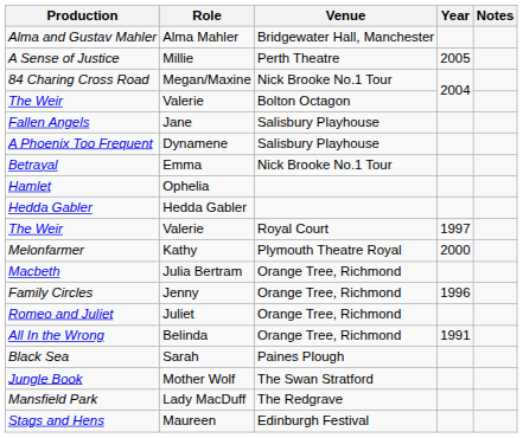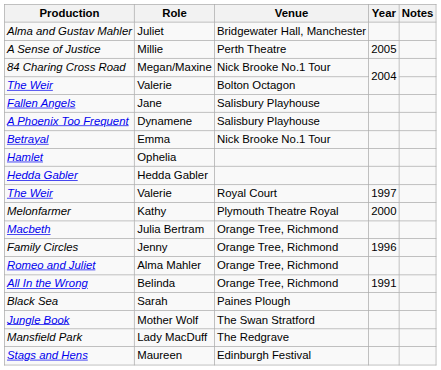 <table class="wikitable sortable">
 <tr>
 <th scope="col">Production</th>
 <th scope="col">Role</th>
 <th scope="col">Venue</th>
 <th scope="col">Year</th>
 <th scope=”col” class="unsortable">Notes</th>
 </tr>
 <tr>
 <td><em>Alma and Gustav Mahler</em></td>
-<td>Alma Mahler</td>
+<td>Juliet</td>
 <td>Bridgewater Hall, Manchester</td>
 <td></td>
 <td></td>
 </tr>
 <tr>
 <td><em>A Sense of Justice</em></td>
 <td>Millie</td>
 <td>Perth Theatre</td>
 <td>2005</td>
 <td></td>
 </tr>
 <tr>
 <td><em>84 Charing Cross Road</em></td>
 <td>Megan/Maxine</td>
 <td>Nick Brooke No.1 Tour</td>
 <td rowspan="2">2004</td>
 <td></td>
 </tr>
 <tr>
 <td><em><a href='#'>The Weir</a></em></td>
 <td>Valerie</td>
 <td>Bolton Octagon</td>
 <td></td>
 </tr>
 <tr>
 <td><em><a href='#'>Fallen Angels</a></em></td>
 <td>Jane</td>
 <td>Salisbury Playhouse</td>
 <td></td>
 <td></td>
 </tr>
 <tr>
 <td><em><a href='#'>A Phoenix Too Frequent</a></em></td>
 <td>Dynamene</td>
 <td>Salisbury Playhouse</td>
 <td></td>
 <td></td>
 </tr>
 <tr>
 <td><em><a href='#'>Betrayal</a></em></td>
 <td>Emma</td>
 <td>Nick Brooke No.1 Tour</td>
 <td></td>
 <td></td>
 </tr>
 <tr>
 <td><em><a href='#'>Hamlet</a></em></td>
 <td>Ophelia</td>
 <td></td>
 <td></td>
 <td></td>
 </tr>
 <tr>
 <td><em><a href='#'>Hedda Gabler</a></em></td>
 <td>Hedda Gabler</td>
 <td></td>
 <td></td>
 <td></td>
 </tr>
 <tr>
 <td><em><a href='#'>The Weir</a></em></td>
 <td>Valerie</td>
 <td>Royal Court</td>
 <td>1997</td>
 <td></td>
 </tr>
 <tr>
 <td><em>Melonfarmer</em></td>
 <td>Kathy</td>
 <td>Plymouth Theatre Royal</td>
 <td>2000</td>
 <td></td>
 </tr>
 <tr>
 <td><em><a href='#'>Macbeth</a></em></td>
 <td>Julia Bertram</td>
 <td>Orange Tree, Richmond</td>
 <td></td>
 <td></td>
 </tr>
 <tr>
 <td><em>Family Circles</em></td>
 <td>Jenny</td>
 <td>Orange Tree, Richmond</td>
 <td>1996</td>
 <td></td>
 </tr>
 <tr>
 <td><em><a href='#'>Romeo and Juliet</a></em></td>
-<td>Juliet</td>
+<td>Alma Mahler</td>
 <td>Orange Tree, Richmond</td>
 <td></td>
 <td></td>
 </tr>
 <tr>
 <td><em><a href='#'>All In the Wrong</a></em></td>
 <td>Belinda</td>
 <td>Orange Tree, Richmond</td>
 <td>1991</td>
 <td></td>
 </tr>
 <tr>
 <td><em>Black Sea</em></td>
 <td>Sarah</td>
 <td>Paines Plough</td>
 <td></td>
 <td></td>
 </tr>
 <tr>
 <td><em><a href='#'>Jungle Book</a></em></td>
 <td>Mother Wolf</td>
 <td>The Swan Stratford</td>
 <td></td>
 <td></td>
 </tr>
 <tr>
 <td><em>Mansfield Park</em></td>
 <td>Lady MacDuff</td>
 <td>The Redgrave</td>
 <td></td>
 <td></td>
 </tr>
 <tr>
 <td><em><a href='#'>Stags and Hens</a></em></td>
 <td>Maureen</td>
 <td>Edinburgh Festival</td>
 <td></td>
 <td></td>
 </tr>
 </table>
